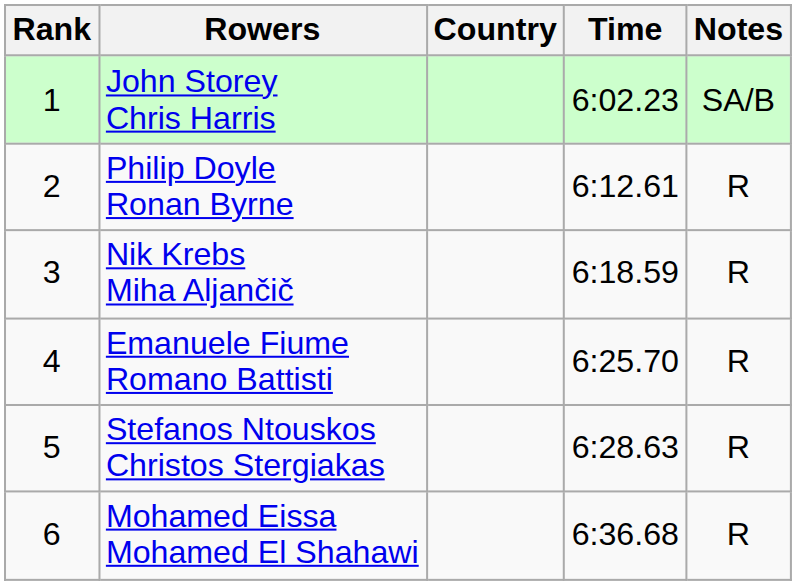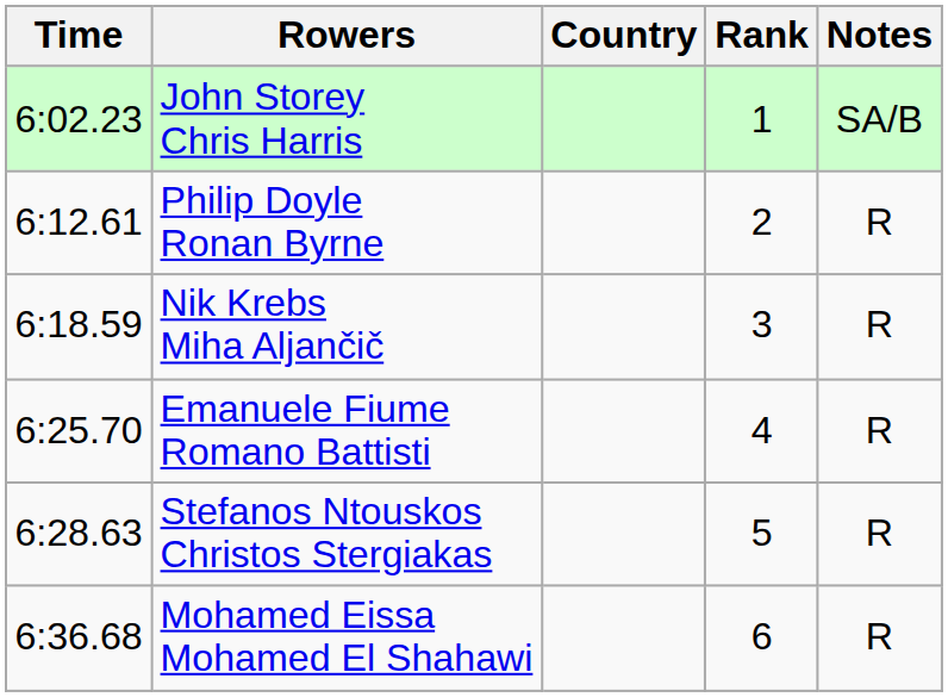 <table class="wikitable" style="text-align:center">
 <tr>
-<th>Rank</th>
+<th>Time</th>
 <th>Rowers</th>
 <th>Country</th>
-<th>Time</th>
+<th>Rank</th>
 <th>Notes</th>
 </tr>
 <tr bgcolor=ccffcc>
-<td>1</td>
+<td>6:02.23</td>
 <td align="left"><a href='#'>John Storey</a><br><a href='#'>Chris Harris</a></td>
 <td align="left"></td>
-<td>6:02.23</td>
+<td>1</td>
 <td>SA/B</td>
 </tr>
 <tr>
-<td>2</td>
+<td>6:12.61</td>
 <td align="left"><a href='#'>Philip Doyle</a><br><a href='#'>Ronan Byrne</a></td>
 <td align="left"></td>
-<td>6:12.61</td>
+<td>2</td>
 <td>R</td>
 </tr>
 <tr>
-<td>3</td>
+<td>6:18.59</td>
 <td align="left"><a href='#'>Nik Krebs</a><br><a href='#'>Miha Aljančič</a></td>
 <td align="left"></td>
-<td>6:18.59</td>
+<td>3</td>
 <td>R</td>
 </tr>
 <tr>
-<td>4</td>
+<td>6:25.70</td>
 <td align="left"><a href='#'>Emanuele Fiume</a><br><a href='#'>Romano Battisti</a></td>
 <td align="left"></td>
-<td>6:25.70</td>
+<td>4</td>
 <td>R</td>
 </tr>
 <tr>
-<td>5</td>
+<td>6:28.63</td>
 <td align="left"><a href='#'>Stefanos Ntouskos</a><br><a href='#'>Christos Stergiakas</a></td>
 <td align="left"></td>
-<td>6:28.63</td>
+<td>5</td>
 <td>R</td>
 </tr>
 <tr>
-<td>6</td>
+<td>6:36.68</td>
 <td align="left"><a href='#'>Mohamed Eissa</a><br><a href='#'>Mohamed El Shahawi</a></td>
 <td align="left"></td>
-<td>6:36.68</td>
+<td>6</td>
 <td>R</td>
 </tr>
 </table>
